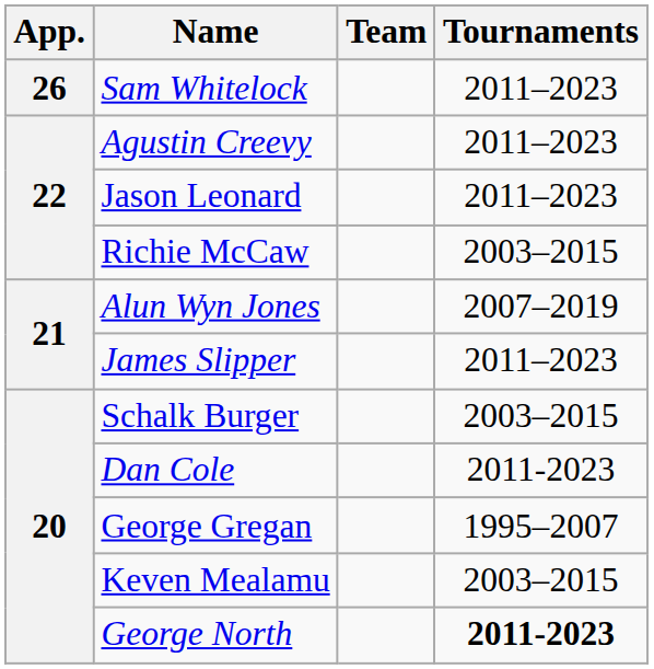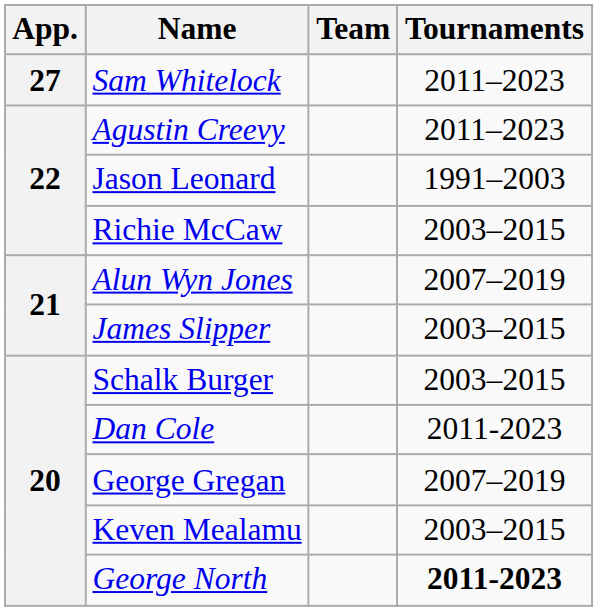 <table class="wikitable">
 <tr>
 <th>App.</th>
 <th>Name</th>
 <th>Team</th>
 <th>Tournaments</th>
 </tr>
 <tr>
-<th>26</th>
+<th>27</th>
 <td><em><a href='#'>Sam Whitelock</a></em></td>
 <td></td>
 <td align=center>2011–2023</td>
 </tr>
 <tr>
 <th rowspan="3">22</th>
 <td><em><a href='#'>Agustin Creevy</a></em></td>
 <td></td>
 <td align=center>2011–2023</td>
 </tr>
 <tr>
 <td><a href='#'>Jason Leonard</a></td>
 <td></td>
-<td align=center>2011–2023</td>
+<td align=center>1991–2003</td>
 </tr>
 <tr>
 <td><a href='#'>Richie McCaw</a></td>
 <td></td>
 <td align=center>2003–2015</td>
 </tr>
 <tr>
 <th rowspan="2">21</th>
 <td><em><a href='#'>Alun Wyn Jones</a></em></td>
 <td></td>
 <td align=center>2007–2019</td>
 </tr>
 <tr>
 <td><em><a href='#'>James Slipper</a></em></td>
 <td></td>
-<td align=center>2011–2023</td>
+<td align=center>2003–2015</td>
 </tr>
 <tr>
 <th rowspan="5">20</th>
 <td><a href='#'>Schalk Burger</a></td>
 <td></td>
 <td align=center>2003–2015</td>
 </tr>
 <tr>
 <td><em><a href='#'>Dan Cole</a></em></td>
 <td></td>
 <td align=center>2011-2023</td>
 </tr>
 <tr>
 <td><a href='#'>George Gregan</a></td>
 <td></td>
-<td align=center>1995–2007</td>
+<td align=center>2007–2019</td>
 </tr>
 <tr>
 <td><a href='#'>Keven Mealamu</a></td>
 <td></td>
 <td align=center>2003–2015</td>
 </tr>
 <tr>
 <td><em><a href='#'>George North</a></em></td>
 <td></td>
 <td align=center><strong>2011-2023</strong></td>
 </tr>
 </table>
